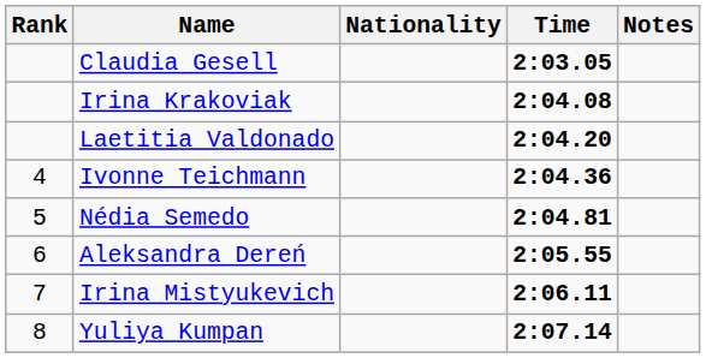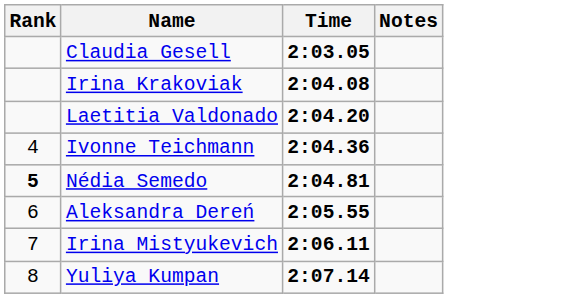 <table class="wikitable sortable" style="text-align:center">
 <tr>
 <th>Rank</th>
 <th>Name</th>
-<th>Nationality</th>
 <th>Time</th>
 <th>Notes</th>
 </tr>
 <tr>
 <td></td>
 <td align=left><a href='#'>Claudia Gesell</a></td>
-<td align=left></td>
 <td><strong>2:03.05</strong></td>
 <td></td>
 </tr>
 <tr>
 <td></td>
 <td align=left><a href='#'>Irina Krakoviak</a></td>
-<td align=left></td>
 <td><strong>2:04.08</strong></td>
 <td></td>
 </tr>
 <tr>
 <td></td>
 <td align=left><a href='#'>Laetitia Valdonado</a></td>
-<td align=left></td>
 <td><strong>2:04.20</strong></td>
 <td></td>
 </tr>
 <tr>
 <td>4</td>
 <td align=left><a href='#'>Ivonne Teichmann</a></td>
-<td align=left></td>
 <td><strong>2:04.36</strong></td>
 <td></td>
 </tr>
 <tr>
-<td>5</td>
+<td><strong>5</strong></td>
 <td align=left><a href='#'>Nédia Semedo</a></td>
-<td align=left></td>
 <td><strong>2:04.81</strong></td>
 <td></td>
 </tr>
 <tr>
 <td>6</td>
 <td align=left><a href='#'>Aleksandra Dereń</a></td>
-<td align=left></td>
 <td><strong>2:05.55</strong></td>
 <td></td>
 </tr>
 <tr>
 <td>7</td>
 <td align=left><a href='#'>Irina Mistyukevich</a></td>
-<td align=left></td>
 <td><strong>2:06.11</strong></td>
 <td></td>
 </tr>
 <tr>
 <td>8</td>
 <td align=left><a href='#'>Yuliya Kumpan</a></td>
-<td align=left></td>
 <td><strong>2:07.14</strong></td>
 <td></td>
 </tr>
 </table>
